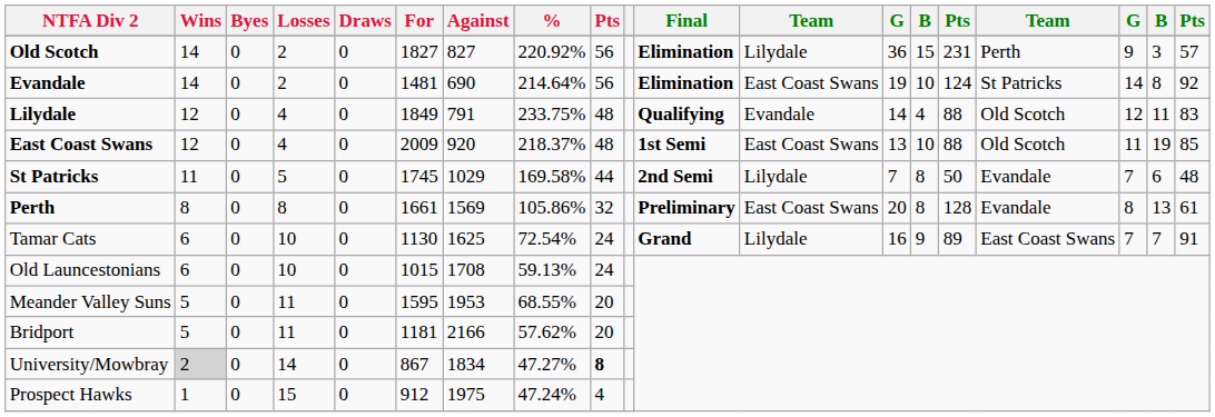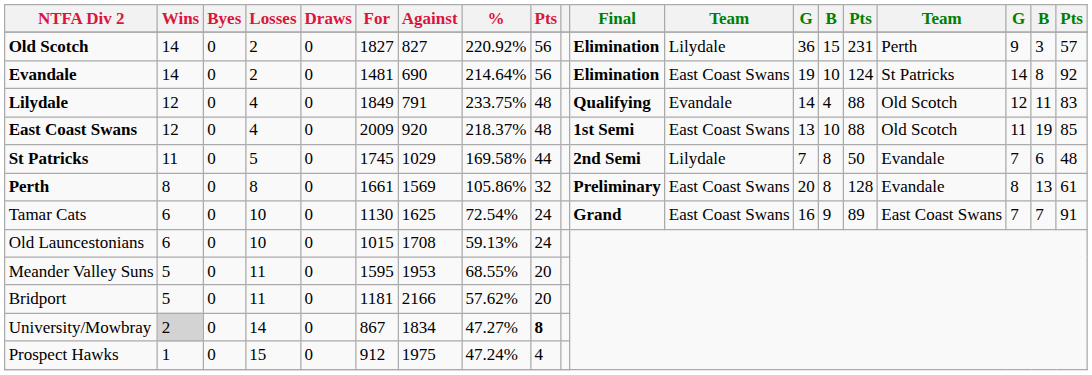 <table style="font-size: 85%; text-align: left;" class="wikitable">
 <tr>
 <th style="color:crimson">NTFA Div 2</th>
 <th style="color:crimson">Wins</th>
 <th style="color:crimson">Byes</th>
 <th style="color:crimson">Losses</th>
 <th style="color:crimson">Draws</th>
 <th style="color:crimson">For</th>
 <th style="color:crimson">Against</th>
 <th style="color:crimson">%</th>
 <th style="color:crimson">Pts</th>
 <th></th>
 <th style="color:green">Final</th>
 <th style="color:green">Team</th>
 <th style="color:green">G</th>
 <th style="color:green">B</th>
 <th style="color:green">Pts</th>
 <th style="color:green">Team</th>
 <th style="color:green">G</th>
 <th style="color:green">B</th>
 <th style="color:green">Pts</th>
 </tr>
 <tr>
 </tr>
 <tr>
 </tr>
 <tr>
 <td><strong>	Old Scotch	</strong></td>
 <td>14</td>
 <td>0</td>
 <td>2</td>
 <td>0</td>
 <td>1827</td>
 <td>827</td>
 <td>220.92%</td>
 <td>56</td>
 <td></td>
 <td><strong>Elimination</strong></td>
 <td>Lilydale</td>
 <td>36</td>
 <td>15</td>
 <td>231</td>
 <td>Perth</td>
 <td>9</td>
 <td>3</td>
 <td>57</td>
 </tr>
 <tr>
 <td><strong>	Evandale	</strong></td>
 <td>14</td>
 <td>0</td>
 <td>2</td>
 <td>0</td>
 <td>1481</td>
 <td>690</td>
 <td>214.64%</td>
 <td>56</td>
 <td></td>
 <td><strong>Elimination</strong></td>
 <td>East Coast Swans</td>
 <td>19</td>
 <td>10</td>
 <td>124</td>
 <td>St Patricks</td>
 <td>14</td>
 <td>8</td>
 <td>92</td>
 </tr>
 <tr>
 <td><strong>	Lilydale	</strong></td>
 <td>12</td>
 <td>0</td>
 <td>4</td>
 <td>0</td>
 <td>1849</td>
 <td>791</td>
 <td>233.75%</td>
 <td>48</td>
 <td></td>
 <td><strong>Qualifying</strong></td>
 <td>Evandale</td>
 <td>14</td>
 <td>4</td>
 <td>88</td>
 <td>Old Scotch</td>
 <td>12</td>
 <td>11</td>
 <td>83</td>
 </tr>
 <tr>
 <td><strong>	East Coast Swans	</strong></td>
 <td>12</td>
 <td>0</td>
 <td>4</td>
 <td>0</td>
 <td>2009</td>
 <td>920</td>
 <td>218.37%</td>
 <td>48</td>
 <td></td>
 <td><strong>1st Semi</strong></td>
 <td>East Coast Swans</td>
 <td>13</td>
 <td>10</td>
 <td>88</td>
 <td>Old Scotch</td>
 <td>11</td>
 <td>19</td>
 <td>85</td>
 </tr>
 <tr>
 <td><strong>	St Patricks	</strong></td>
 <td>11</td>
 <td>0</td>
 <td>5</td>
 <td>0</td>
 <td>1745</td>
 <td>1029</td>
 <td>169.58%</td>
 <td>44</td>
 <td></td>
 <td><strong>2nd Semi</strong></td>
 <td>Lilydale</td>
 <td>7</td>
 <td>8</td>
 <td>50</td>
 <td>Evandale</td>
 <td>7</td>
 <td>6</td>
 <td>48</td>
 </tr>
 <tr>
 <td><strong>	Perth	</strong></td>
 <td>8</td>
 <td>0</td>
 <td>8</td>
 <td>0</td>
 <td>1661</td>
 <td>1569</td>
 <td>105.86%</td>
 <td>32</td>
 <td></td>
 <td><strong>Preliminary</strong></td>
 <td>East Coast Swans</td>
 <td>20</td>
 <td>8</td>
 <td>128</td>
 <td>Evandale</td>
 <td>8</td>
 <td>13</td>
 <td>61</td>
 </tr>
 <tr>
 <td>Tamar Cats</td>
 <td>6</td>
 <td>0</td>
 <td>10</td>
 <td>0</td>
 <td>1130</td>
 <td>1625</td>
 <td>72.54%</td>
 <td>24</td>
 <td></td>
 <td><strong>Grand</strong></td>
-<td>Lilydale</td>
+<td>East Coast Swans</td>
 <td>16</td>
 <td>9</td>
 <td>89</td>
 <td>East Coast Swans</td>
 <td>7</td>
 <td>7</td>
 <td>91</td>
 </tr>
 <tr>
 <td>Old Launcestonians</td>
 <td>6</td>
 <td>0</td>
 <td>10</td>
 <td>0</td>
 <td>1015</td>
 <td>1708</td>
 <td>59.13%</td>
 <td>24</td>
 <td></td>
 </tr>
 <tr>
 <td>Meander Valley Suns</td>
 <td>5</td>
 <td>0</td>
 <td>11</td>
 <td>0</td>
 <td>1595</td>
 <td>1953</td>
 <td>68.55%</td>
 <td>20</td>
 <td></td>
 </tr>
 <tr>
 <td>Bridport</td>
 <td>5</td>
 <td>0</td>
 <td>11</td>
 <td>0</td>
 <td>1181</td>
 <td>2166</td>
 <td>57.62%</td>
 <td>20</td>
 <td></td>
 </tr>
 <tr>
 <td>University/Mowbray</td>
 <td style="background: lightgrey;">2</td>
 <td>0</td>
 <td>14</td>
 <td>0</td>
 <td>867</td>
 <td>1834</td>
 <td>47.27%</td>
 <td><strong>8</strong></td>
 <td></td>
 </tr>
 <tr>
 <td>Prospect Hawks</td>
 <td>1</td>
 <td>0</td>
 <td>15</td>
 <td>0</td>
 <td>912</td>
 <td>1975</td>
 <td>47.24%</td>
 <td>4</td>
 <td></td>
 </tr>
 <tr>
 </tr>
 </table>
